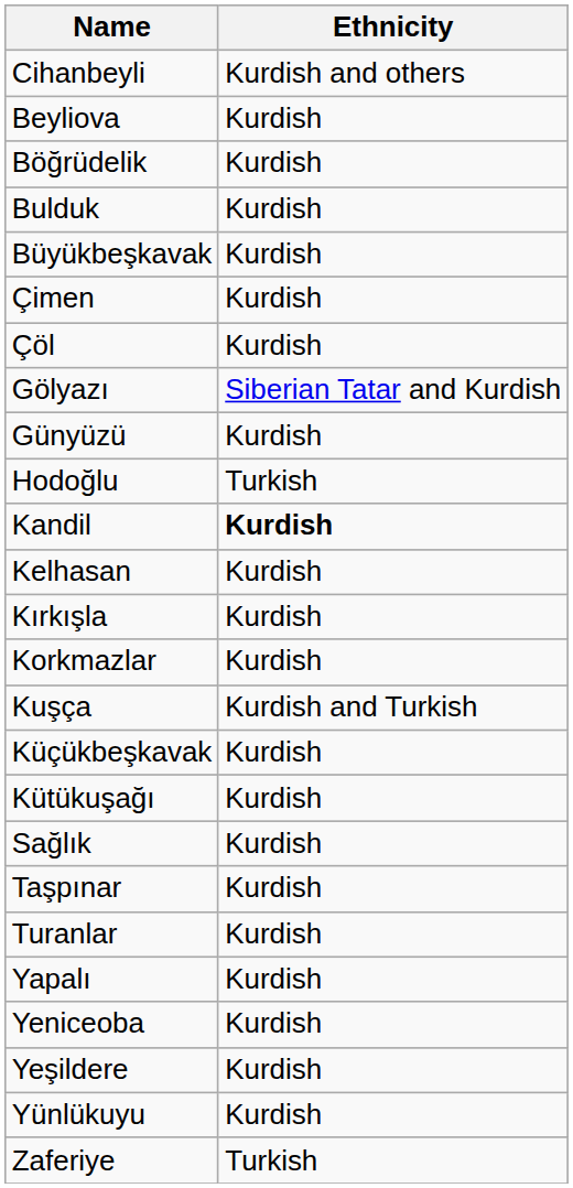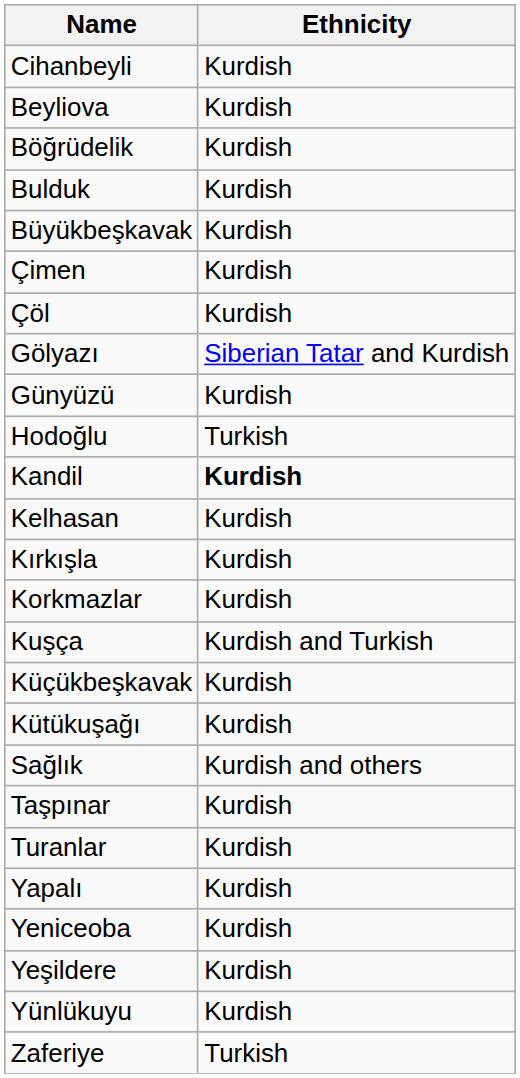 <table class="wikitable sortable">
 <tr>
 <th>Name</th>
 <th>Ethnicity</th>
 </tr>
 <tr>
 <td>Cihanbeyli</td>
-<td>Kurdish and others</td>
+<td>Kurdish</td>
 </tr>
 <tr>
 <td>Beyliova</td>
 <td>Kurdish</td>
 </tr>
 <tr>
 <td>Böğrüdelik</td>
 <td>Kurdish</td>
 </tr>
 <tr>
 <td>Bulduk</td>
 <td>Kurdish</td>
 </tr>
 <tr>
 <td>Büyükbeşkavak</td>
 <td>Kurdish</td>
 </tr>
 <tr>
 <td>Çimen</td>
 <td>Kurdish</td>
 </tr>
 <tr>
 <td>Çöl</td>
 <td>Kurdish</td>
 </tr>
 <tr>
 <td>Gölyazı</td>
 <td><a href='#'>Siberian Tatar</a> and Kurdish</td>
 </tr>
 <tr>
 <td>Günyüzü</td>
 <td>Kurdish</td>
 </tr>
 <tr>
 <td>Hodoğlu</td>
 <td>Turkish</td>
 </tr>
 <tr>
 <td>Kandil</td>
 <td><strong>Kurdish</strong></td>
 </tr>
 <tr>
 <td>Kelhasan</td>
 <td>Kurdish</td>
 </tr>
 <tr>
 <td>Kırkışla</td>
 <td>Kurdish</td>
 </tr>
 <tr>
 <td>Korkmazlar</td>
 <td>Kurdish</td>
 </tr>
 <tr>
 <td>Kuşça</td>
 <td>Kurdish and Turkish</td>
 </tr>
 <tr>
 <td>Küçükbeşkavak</td>
 <td>Kurdish</td>
 </tr>
 <tr>
 <td>Kütükuşağı</td>
 <td>Kurdish</td>
 </tr>
 <tr>
 <td>Sağlık</td>
-<td>Kurdish</td>
+<td>Kurdish and others</td>
 </tr>
 <tr>
 <td>Taşpınar</td>
 <td>Kurdish</td>
 </tr>
 <tr>
 <td>Turanlar</td>
 <td>Kurdish</td>
 </tr>
 <tr>
 <td>Yapalı</td>
 <td>Kurdish</td>
 </tr>
 <tr>
 <td>Yeniceoba</td>
 <td>Kurdish</td>
 </tr>
 <tr>
 <td>Yeşildere</td>
 <td>Kurdish</td>
 </tr>
 <tr>
 <td>Yünlükuyu</td>
 <td>Kurdish</td>
 </tr>
 <tr>
 <td>Zaferiye</td>
 <td>Turkish</td>
 </tr>
 </table>
